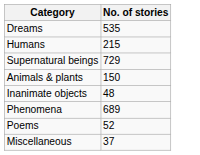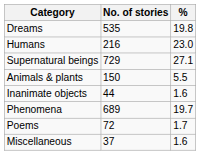 <table class="wikitable">
 <tr>
 <th>Category</th>
 <th>No. of stories</th>
+<th>%</th>
 </tr>
 <tr>
 <td>Dreams</td>
 <td>535</td>
+<td>19.8</td>
 </tr>
 <tr>
 <td>Humans</td>
-<td>215</td>
+<td>216</td>
+<td>23.0</td>
 </tr>
 <tr>
 <td>Supernatural beings</td>
 <td>729</td>
+<td>27.1</td>
 </tr>
 <tr>
 <td>Animals & plants</td>
 <td>150</td>
+<td>5.5</td>
 </tr>
 <tr>
 <td>Inanimate objects</td>
-<td>48</td>
+<td>44</td>
+<td>1.6</td>
 </tr>
 <tr>
 <td>Phenomena</td>
 <td>689</td>
+<td>19.7</td>
 </tr>
 <tr>
 <td>Poems</td>
-<td>52</td>
+<td>72</td>
+<td>1.7</td>
 </tr>
 <tr>
 <td>Miscellaneous</td>
 <td>37</td>
+<td>1.6</td>
 </tr>
 </table>
